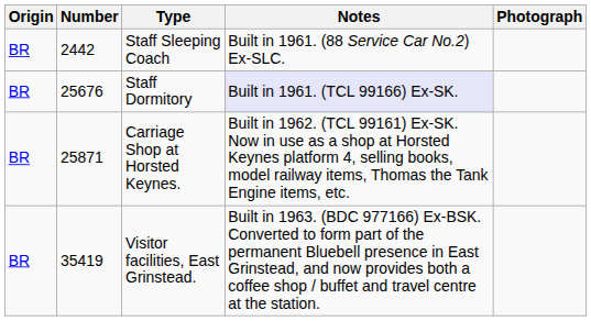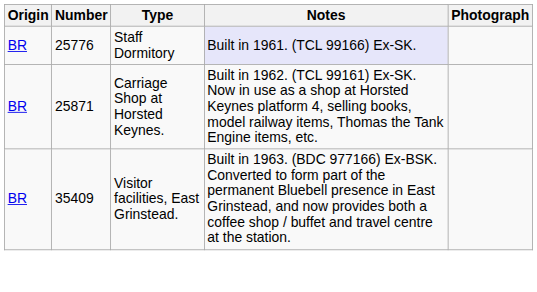 <table class="wikitable">
 <tr>
 <th>Origin</th>
 <th>Number</th>
 <th>Type</th>
 <th>Notes</th>
 <th>Photograph</th>
 </tr>
 <tr>
 <td><a href='#'>BR</a></td>
-<td>2442</td>
-<td>Staff Sleeping Coach</td>
-<td>Built in 1961. (88 <em>Service Car No.2</em>) Ex-SLC.</td>
-<td></td>
-</tr>
-<tr>
-<td><a href='#'>BR</a></td>
-<td>25676</td>
+<td>25776</td>
 <td>Staff Dormitory</td>
 <td style="background: lavender;">Built in 1961. (TCL 99166) Ex-SK.</td>
 <td></td>
 </tr>
 <tr>
 <td><a href='#'>BR</a></td>
 <td>25871</td>
 <td>Carriage Shop at Horsted Keynes.</td>
 <td>Built in 1962. (TCL 99161) Ex-SK. Now in use as a shop at Horsted Keynes platform 4, selling books, model railway items, Thomas the Tank Engine items, etc.</td>
 <td></td>
 </tr>
 <tr>
 <td><a href='#'>BR</a></td>
-<td>35419</td>
+<td>35409</td>
 <td>Visitor facilities, East Grinstead.</td>
 <td>Built in 1963. (BDC 977166) Ex-BSK. Converted to form part of the permanent Bluebell presence in East Grinstead, and now provides both a coffee shop / buffet and travel centre at the station.</td>
 <td></td>
 </tr>
 </table>
